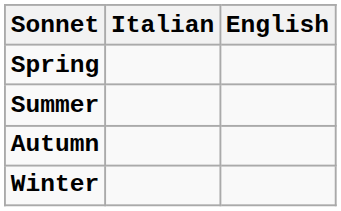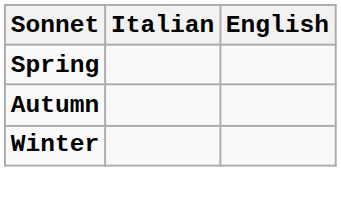 <table class="wikitable">
 <tr>
 <th>Sonnet</th>
 <th>Italian</th>
 <th>English</th>
 </tr>
 <tr>
 <td><strong>Spring</strong></td>
-<td></td>
-<td></td>
-</tr>
-<tr>
-<td><strong>Summer</strong></td>
 <td></td>
 <td></td>
 </tr>
 <tr>
 <td><strong>Autumn</strong></td>
 <td></td>
 <td></td>
 </tr>
 <tr>
 <td><strong>Winter</strong></td>
 <td></td>
 <td></td>
 </tr>
 </table>
